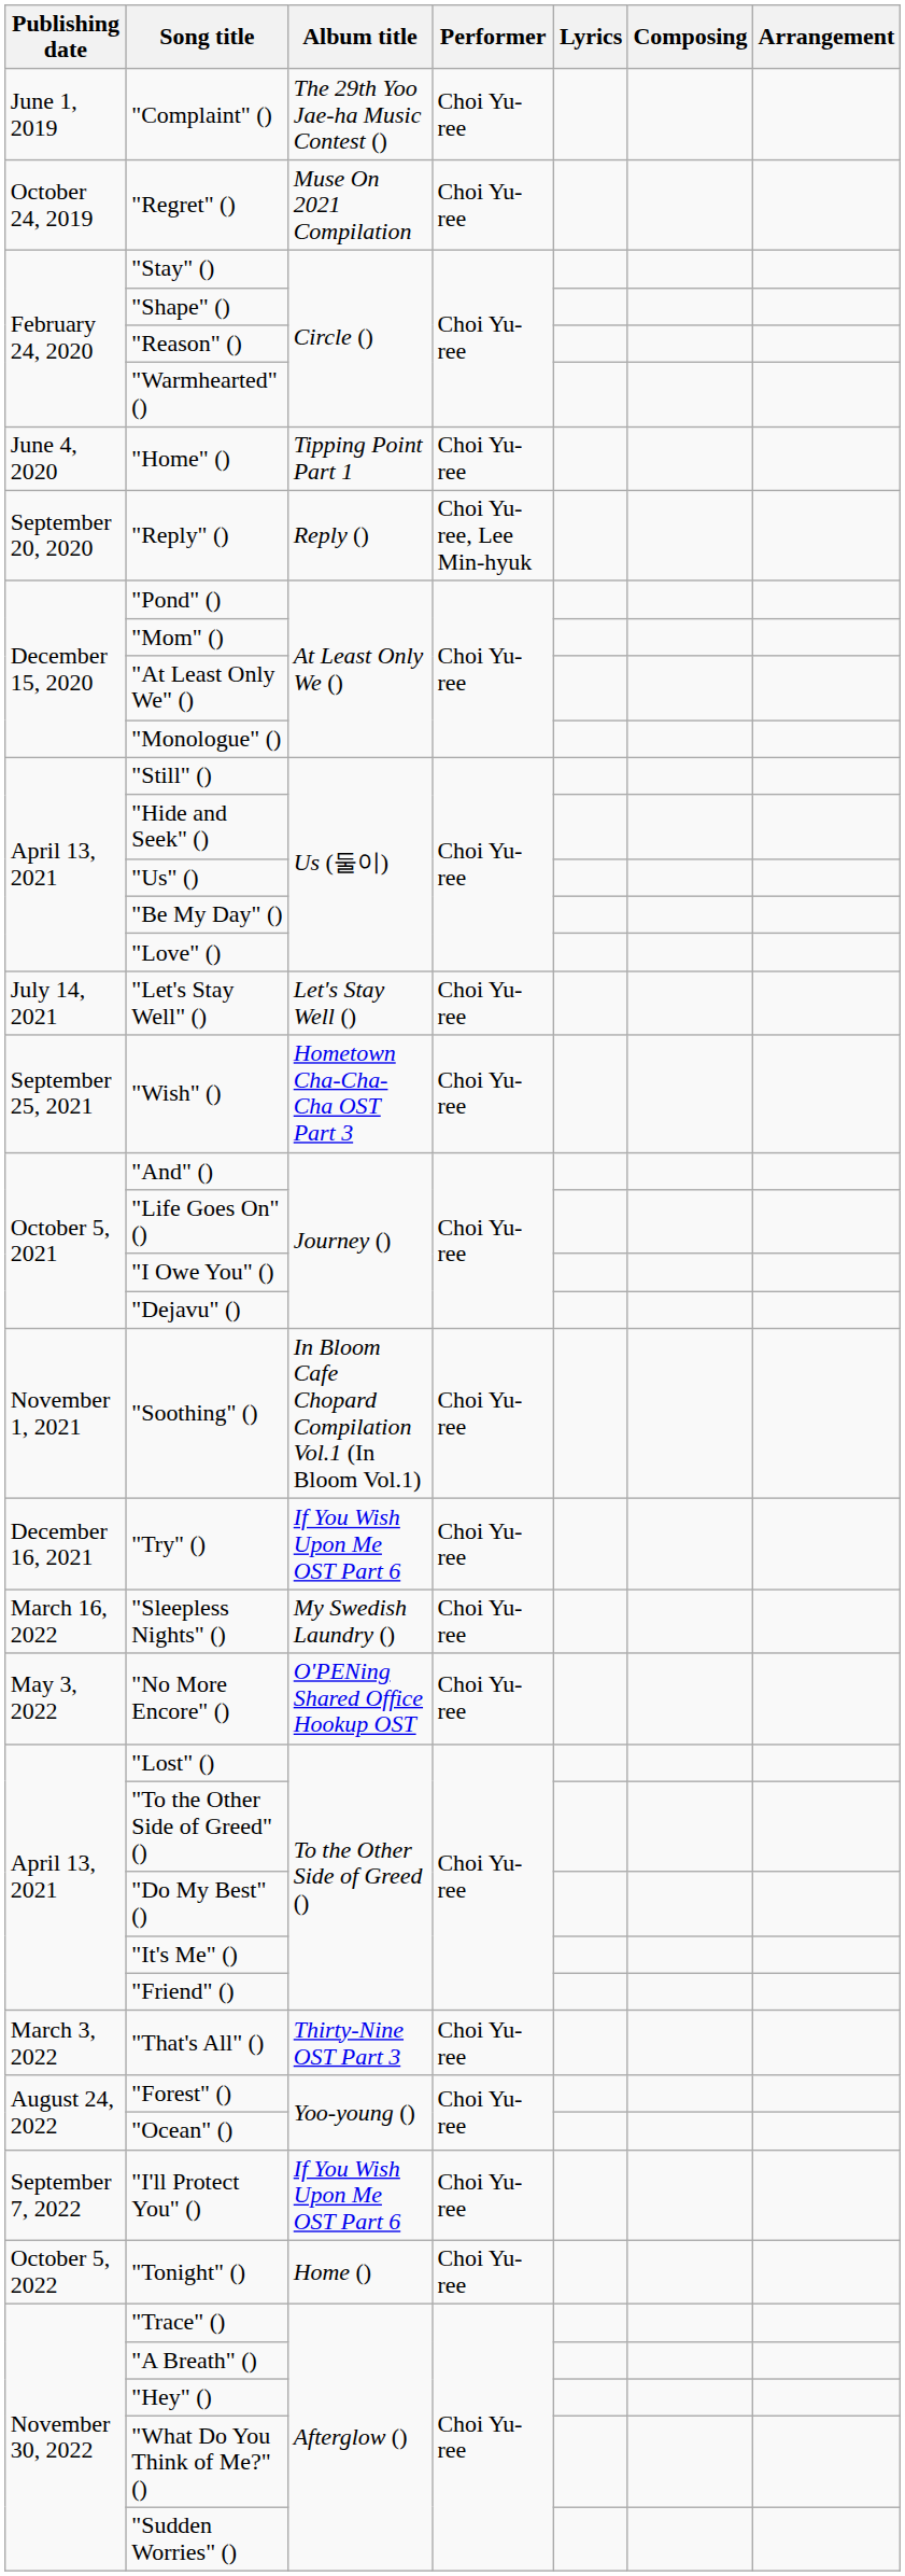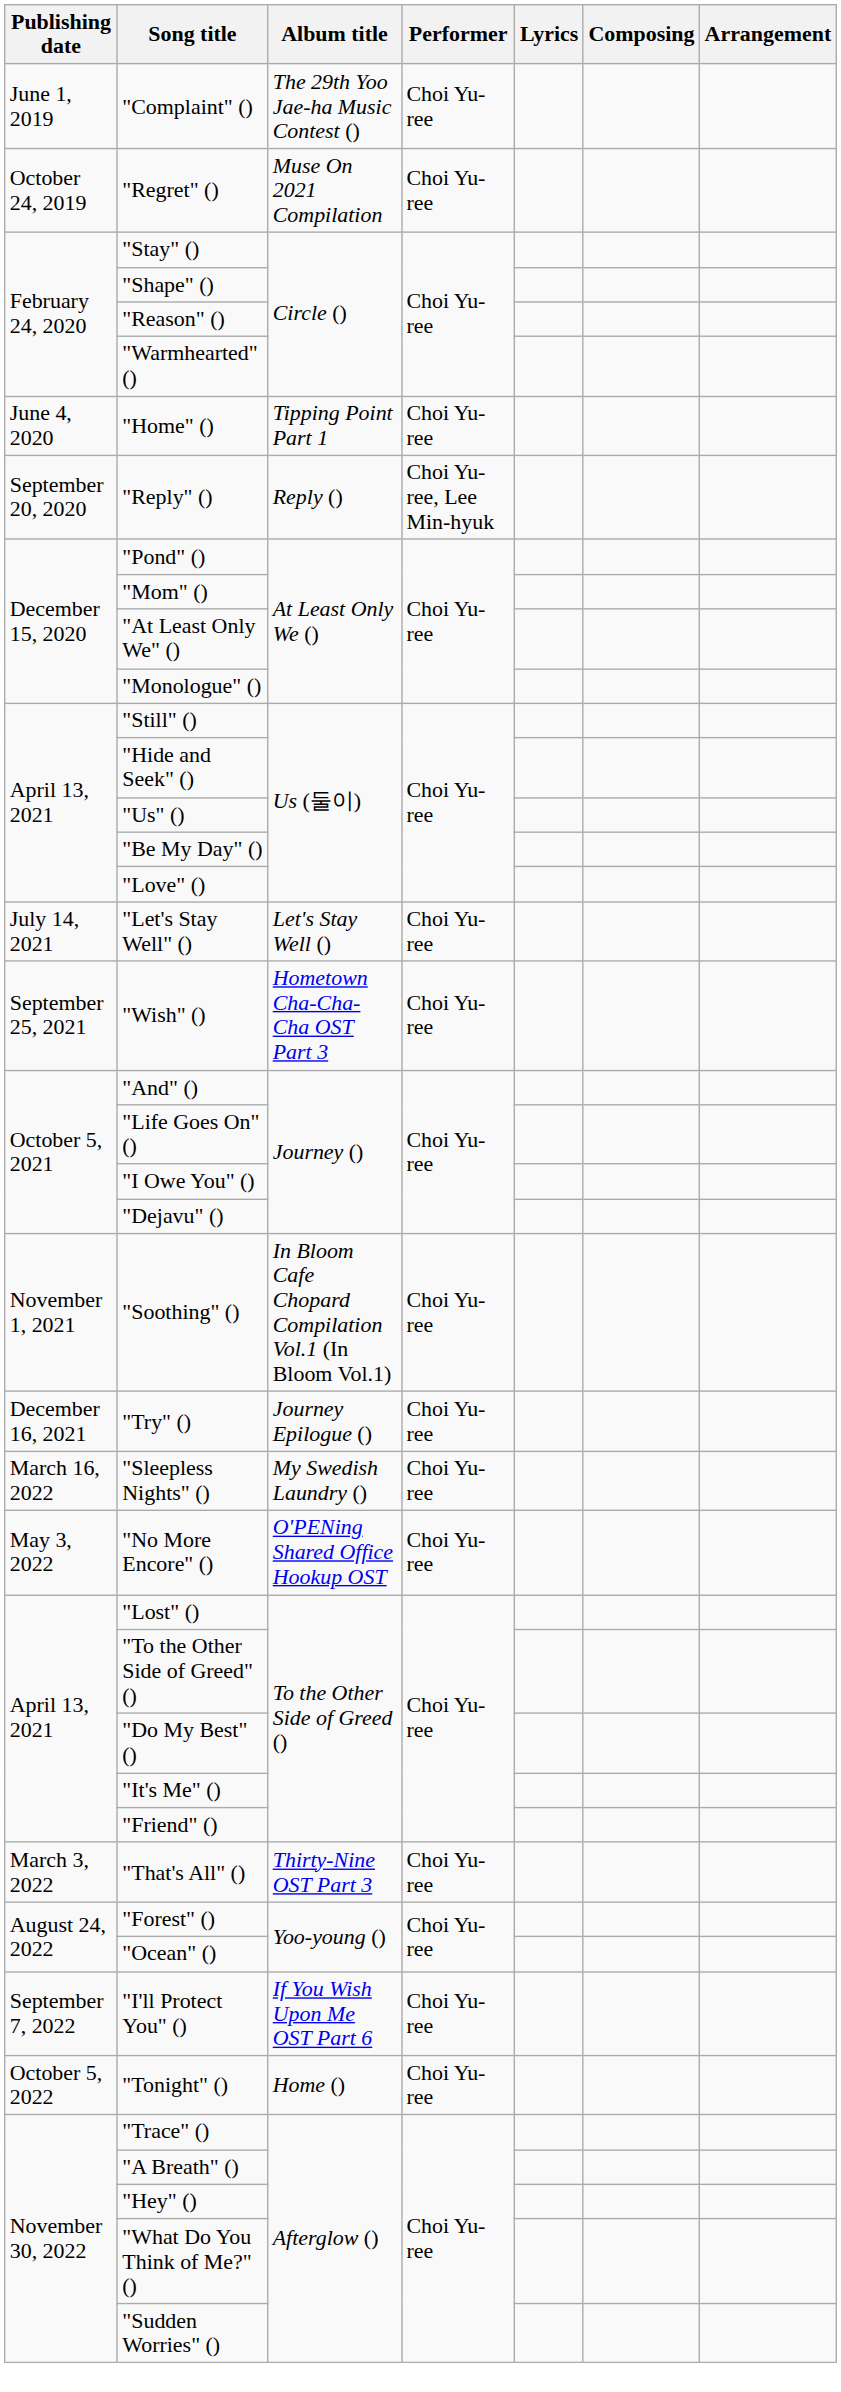 <table class="wikitable">
 <tr>
 <th>Publishing date</th>
 <th>Song title</th>
 <th>Album title</th>
 <th>Performer</th>
 <th>Lyrics</th>
 <th>Composing</th>
 <th>Arrangement</th>
 </tr>
 <tr>
 <td>June 1, 2019</td>
 <td>"Complaint" ()</td>
 <td><em>The 29th Yoo Jae-ha Music Contest</em> ()</td>
 <td>Choi Yu-ree</td>
 <td></td>
 <td></td>
 <td></td>
 </tr>
 <tr>
 <td>October 24, 2019</td>
 <td>"Regret" ()</td>
 <td><em>Muse On 2021 Compilation</em></td>
 <td>Choi Yu-ree</td>
 <td></td>
 <td></td>
 <td></td>
 </tr>
 <tr>
 <td rowspan="4">February 24, 2020</td>
 <td>"Stay" ()</td>
 <td rowspan="4"><em>Circle</em> ()</td>
 <td rowspan="4">Choi Yu-ree</td>
 <td></td>
 <td></td>
 <td></td>
 </tr>
 <tr>
 <td>"Shape" ()</td>
 <td></td>
 <td></td>
 <td></td>
 </tr>
 <tr>
 <td>"Reason" ()</td>
 <td></td>
 <td></td>
 <td></td>
 </tr>
 <tr>
 <td>"Warmhearted" ()</td>
 <td></td>
 <td></td>
 <td></td>
 </tr>
 <tr>
 <td>June 4, 2020</td>
 <td>"Home" ()</td>
 <td><em>Tipping Point Part 1</em></td>
 <td>Choi Yu-ree</td>
 <td></td>
 <td></td>
 <td></td>
 </tr>
 <tr>
 <td>September 20, 2020</td>
 <td>"Reply" ()</td>
 <td><em>Reply</em> ()</td>
 <td>Choi Yu-ree, Lee Min-hyuk</td>
 <td></td>
 <td></td>
 <td></td>
 </tr>
 <tr>
 <td rowspan="4">December 15, 2020</td>
 <td>"Pond" ()</td>
 <td rowspan="4"><em>At Least Only We</em> ()</td>
 <td rowspan="4">Choi Yu-ree</td>
 <td></td>
 <td></td>
 <td></td>
 </tr>
 <tr>
 <td>"Mom" ()</td>
 <td></td>
 <td></td>
 <td></td>
 </tr>
 <tr>
 <td>"At Least Only We" ()</td>
 <td></td>
 <td></td>
 <td></td>
 </tr>
 <tr>
 <td>"Monologue" ()</td>
 <td></td>
 <td></td>
 <td></td>
 </tr>
 <tr>
 <td rowspan="5">April 13, 2021</td>
 <td>"Still" ()</td>
 <td rowspan="5"><em>Us</em> (둘이)</td>
 <td rowspan="5">Choi Yu-ree</td>
 <td></td>
 <td></td>
 <td></td>
 </tr>
 <tr>
 <td>"Hide and Seek" ()</td>
 <td></td>
 <td></td>
 <td></td>
 </tr>
 <tr>
 <td>"Us" ()</td>
 <td></td>
 <td></td>
 <td></td>
 </tr>
 <tr>
 <td>"Be My Day" ()</td>
 <td></td>
 <td></td>
 <td></td>
 </tr>
 <tr>
 <td>"Love" ()</td>
 <td></td>
 <td></td>
 <td></td>
 </tr>
 <tr>
 <td>July 14, 2021</td>
 <td>"Let's Stay Well" ()</td>
 <td><em>Let's Stay Well</em> ()</td>
 <td>Choi Yu-ree</td>
 <td></td>
 <td></td>
 <td></td>
 </tr>
 <tr>
 <td>September 25, 2021</td>
 <td>"Wish" ()</td>
 <td><a href='#'><em>Hometown Cha-Cha-Cha OST Part 3</em></a></td>
 <td>Choi Yu-ree</td>
 <td></td>
 <td></td>
 <td></td>
 </tr>
 <tr>
 <td rowspan="4">October 5, 2021</td>
 <td>"And" ()</td>
 <td rowspan="4"><em>Journey</em> ()</td>
 <td rowspan="4">Choi Yu-ree</td>
 <td></td>
 <td></td>
 <td></td>
 </tr>
 <tr>
 <td>"Life Goes On" ()</td>
 <td></td>
 <td></td>
 <td></td>
 </tr>
 <tr>
 <td>"I Owe You" ()</td>
 <td></td>
 <td></td>
 <td></td>
 </tr>
 <tr>
 <td>"Dejavu" ()</td>
 <td></td>
 <td></td>
 <td></td>
 </tr>
 <tr>
 <td>November 1, 2021</td>
 <td>"Soothing" ()</td>
 <td><em>In Bloom Cafe Chopard Compilation Vol.1</em> (In Bloom  Vol.1)</td>
 <td>Choi Yu-ree</td>
 <td></td>
 <td></td>
 <td></td>
 </tr>
 <tr>
 <td>December 16, 2021</td>
 <td>"Try" ()</td>
-<td><em><a href='#'>If You Wish Upon Me OST Part 6</a></em></td>
+<td><em>Journey Epilogue</em> ()</td>
 <td>Choi Yu-ree</td>
 <td></td>
 <td></td>
 <td></td>
 </tr>
 <tr>
 <td>March 16, 2022</td>
 <td>"Sleepless Nights" ()</td>
 <td><em>My Swedish Laundry</em> ()</td>
 <td>Choi Yu-ree</td>
 <td></td>
 <td></td>
 <td></td>
 </tr>
 <tr>
 <td>May 3, 2022</td>
 <td>"No More Encore" ()</td>
 <td><em><a href='#'>O'PENing Shared Office Hookup OST</a></em></td>
 <td>Choi Yu-ree</td>
 <td></td>
 <td></td>
 <td></td>
 </tr>
 <tr>
 <td rowspan="5">April 13, 2021</td>
 <td>"Lost" ()</td>
 <td rowspan="5"><em>To the Other Side of Greed</em> ()</td>
 <td rowspan="5">Choi Yu-ree</td>
 <td></td>
 <td></td>
 <td></td>
 </tr>
 <tr>
 <td>"To the Other Side of Greed" ()</td>
 <td></td>
 <td></td>
 <td></td>
 </tr>
 <tr>
 <td>"Do My Best" ()</td>
 <td></td>
 <td></td>
 <td></td>
 </tr>
 <tr>
 <td>"It's Me" ()</td>
 <td></td>
 <td></td>
 <td></td>
 </tr>
 <tr>
 <td>"Friend" ()</td>
 <td></td>
 <td></td>
 <td></td>
 </tr>
 <tr>
 <td>March 3, 2022</td>
 <td>"That's All" ()</td>
 <td><em><a href='#'>Thirty-Nine OST Part 3</a></em></td>
 <td>Choi Yu-ree</td>
 <td></td>
 <td></td>
 <td></td>
 </tr>
 <tr>
 <td rowspan="2">August 24, 2022</td>
 <td>"Forest" ()</td>
 <td rowspan="2"><em>Yoo-young</em> ()</td>
 <td rowspan="2">Choi Yu-ree</td>
 <td></td>
 <td></td>
 <td></td>
 </tr>
 <tr>
 <td>"Ocean" ()</td>
 <td></td>
 <td></td>
 <td></td>
 </tr>
 <tr>
 <td>September 7, 2022</td>
 <td>"I'll Protect You" ()</td>
 <td><em><a href='#'>If You Wish Upon Me OST Part 6</a></em></td>
 <td>Choi Yu-ree</td>
 <td></td>
 <td></td>
 <td></td>
 </tr>
 <tr>
 <td>October 5, 2022</td>
 <td>"Tonight" ()</td>
 <td><em>Home</em> ()</td>
 <td>Choi Yu-ree</td>
 <td></td>
 <td></td>
 <td></td>
 </tr>
 <tr>
 <td rowspan="5">November 30, 2022</td>
 <td>"Trace" ()</td>
 <td rowspan="5"><em>Afterglow</em> ()</td>
 <td rowspan="5">Choi Yu-ree</td>
 <td></td>
 <td></td>
 <td></td>
 </tr>
 <tr>
 <td>"A Breath" ()</td>
 <td></td>
 <td></td>
 <td></td>
 </tr>
 <tr>
 <td>"Hey" ()</td>
 <td></td>
 <td></td>
 <td></td>
 </tr>
 <tr>
 <td>"What Do You Think of Me?" ()</td>
 <td></td>
 <td></td>
 <td></td>
 </tr>
 <tr>
 <td>"Sudden Worries" ()</td>
 <td></td>
 <td></td>
 <td></td>
 </tr>
 </table>
